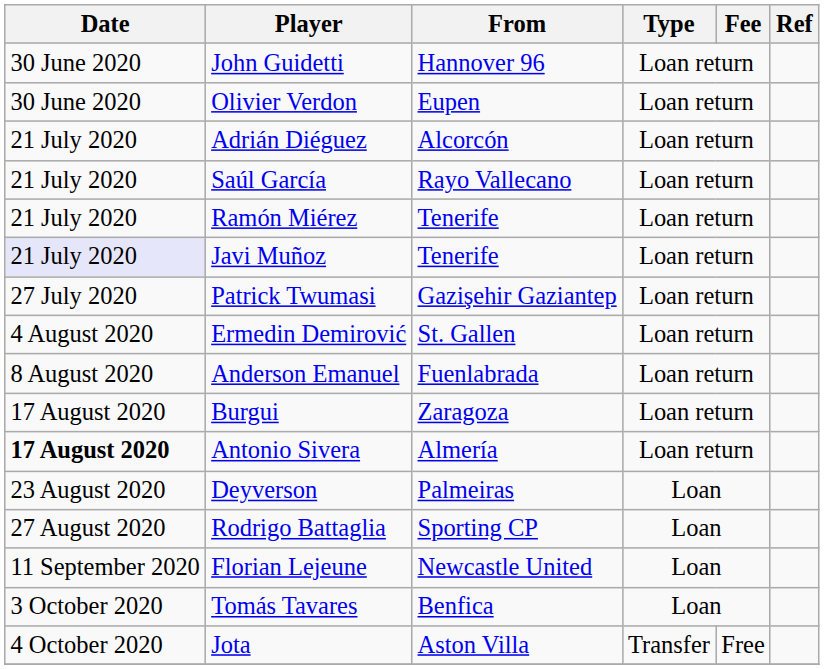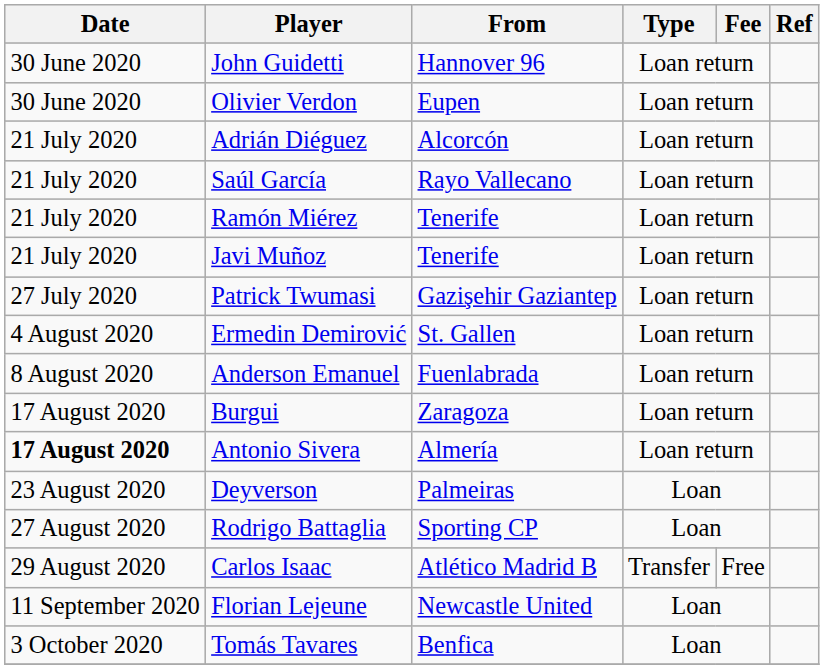 <table class="wikitable">
 <tr>
 <th>Date</th>
 <th>Player</th>
 <th>From</th>
 <th>Type</th>
 <th>Fee</th>
 <th>Ref</th>
 </tr>
 <tr>
 <td>30 June 2020</td>
 <td> <a href='#'>John Guidetti</a></td>
 <td> <a href='#'>Hannover 96</a></td>
 <td align=center colspan=2>Loan return</td>
 <td align=center></td>
 </tr>
 <tr>
 <td>30 June 2020</td>
 <td> <a href='#'>Olivier Verdon</a></td>
 <td> <a href='#'>Eupen</a></td>
 <td align=center colspan=2>Loan return</td>
 <td align=center></td>
 </tr>
 <tr>
 <td>21 July 2020</td>
 <td> <a href='#'>Adrián Diéguez</a></td>
 <td><a href='#'>Alcorcón</a></td>
 <td align=center colspan=2>Loan return</td>
 <td align=center></td>
 </tr>
 <tr>
 <td>21 July 2020</td>
 <td> <a href='#'>Saúl García</a></td>
 <td><a href='#'>Rayo Vallecano</a></td>
 <td align=center colspan=2>Loan return</td>
 <td align=center></td>
 </tr>
 <tr>
 <td>21 July 2020</td>
 <td> <a href='#'>Ramón Miérez</a></td>
 <td><a href='#'>Tenerife</a></td>
 <td align=center colspan=2>Loan return</td>
 <td align=center></td>
 </tr>
 <tr>
-<td style="background: lavender;">21 July 2020</td>
+<td>21 July 2020</td>
 <td> <a href='#'>Javi Muñoz</a></td>
 <td><a href='#'>Tenerife</a></td>
 <td align=center colspan=2>Loan return</td>
 <td align=center></td>
 </tr>
 <tr>
 <td>27 July 2020</td>
 <td> <a href='#'>Patrick Twumasi</a></td>
 <td> <a href='#'>Gazişehir Gaziantep</a></td>
 <td align=center colspan=2>Loan return</td>
 <td align=center></td>
 </tr>
 <tr>
 <td>4 August 2020</td>
 <td> <a href='#'>Ermedin Demirović</a></td>
 <td> <a href='#'>St. Gallen</a></td>
 <td align=center colspan=2>Loan return</td>
 <td align=center></td>
 </tr>
 <tr>
 <td>8 August 2020</td>
 <td> <a href='#'>Anderson Emanuel</a></td>
 <td><a href='#'>Fuenlabrada</a></td>
 <td align=center colspan=2>Loan return</td>
 <td align=center></td>
 </tr>
 <tr>
 <td>17 August 2020</td>
 <td> <a href='#'>Burgui</a></td>
 <td><a href='#'>Zaragoza</a></td>
 <td align=center colspan=2>Loan return</td>
 <td align=center></td>
 </tr>
 <tr>
 <td><strong>17 August 2020</strong></td>
 <td> <a href='#'>Antonio Sivera</a></td>
 <td><a href='#'>Almería</a></td>
 <td align=center colspan=2>Loan return</td>
 <td align=center></td>
 </tr>
 <tr>
 <td>23 August 2020</td>
 <td> <a href='#'>Deyverson</a></td>
 <td> <a href='#'>Palmeiras</a></td>
 <td align=center colspan=2>Loan</td>
 <td align=center></td>
 </tr>
 <tr>
 <td>27 August 2020</td>
 <td> <a href='#'>Rodrigo Battaglia</a></td>
 <td> <a href='#'>Sporting CP</a></td>
 <td align=center colspan=2>Loan</td>
 <td align=center></td>
 </tr>
 <tr>
+<td>29 August 2020</td>
+<td> <a href='#'>Carlos Isaac</a></td>
+<td><a href='#'>Atlético Madrid B</a></td>
+<td align=center>Transfer</td>
+<td align=center>Free</td>
+<td align=center></td>
+</tr>
+<tr>
 <td>11 September 2020</td>
 <td> <a href='#'>Florian Lejeune</a></td>
 <td> <a href='#'>Newcastle United</a></td>
 <td align=center colspan=2>Loan</td>
 <td align=center></td>
 </tr>
 <tr>
 <td>3 October 2020</td>
 <td> <a href='#'>Tomás Tavares</a></td>
 <td> <a href='#'>Benfica</a></td>
 <td align=center colspan=2>Loan</td>
 <td align=center></td>
 </tr>
 <tr>
-<td>4 October 2020</td>
-<td> <a href='#'>Jota</a></td>
-<td> <a href='#'>Aston Villa</a></td>
-<td align=center>Transfer</td>
-<td align=center>Free</td>
-<td align=center></td>
-</tr>
-<tr>
 </tr>
 </table>
